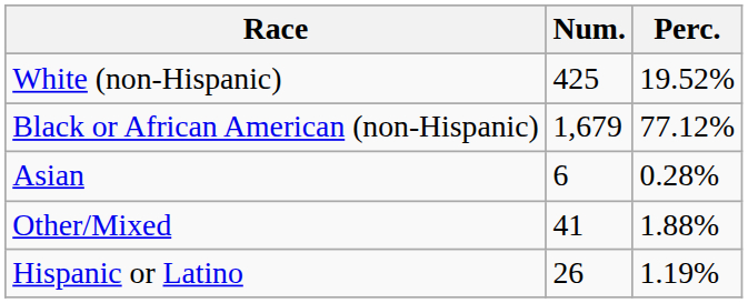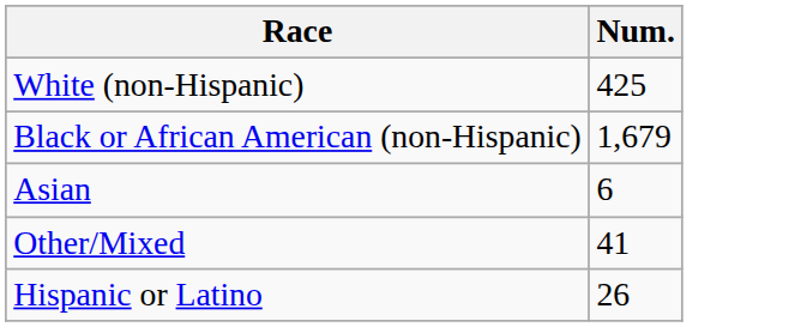 <table class="wikitable">
 <tr>
 <th>Race</th>
 <th>Num.</th>
-<th>Perc.</th>
 </tr>
 <tr>
 <td><a href='#'>White</a> (non-Hispanic)</td>
 <td>425</td>
-<td>19.52%</td>
 </tr>
 <tr>
 <td><a href='#'>Black or African American</a> (non-Hispanic)</td>
 <td>1,679</td>
-<td>77.12%</td>
 </tr>
 <tr>
 <td><a href='#'>Asian</a></td>
 <td>6</td>
-<td>0.28%</td>
 </tr>
 <tr>
 <td><a href='#'>Other/Mixed</a></td>
 <td>41</td>
-<td>1.88%</td>
 </tr>
 <tr>
 <td><a href='#'>Hispanic</a> or <a href='#'>Latino</a></td>
 <td>26</td>
-<td>1.19%</td>
 </tr>
 </table>
